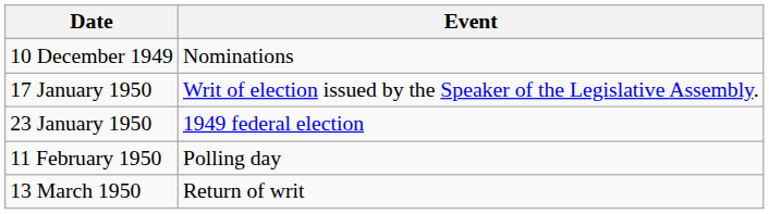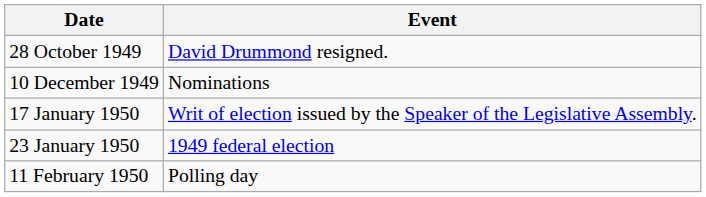 <table class="wikitable">
 <tr>
 <th>Date</th>
 <th>Event</th>
+</tr>
+<tr>
+<td>28 October 1949</td>
+<td><a href='#'>David Drummond</a> resigned.</td>
 </tr>
 <tr>
 <td>10 December 1949</td>
 <td>Nominations</td>
 </tr>
 <tr>
 <td>17 January 1950</td>
 <td><a href='#'>Writ of election</a> issued by the <a href='#'>Speaker of the Legislative Assembly</a>.</td>
 </tr>
 <tr>
 <td>23 January 1950</td>
 <td><a href='#'>1949 federal election</a></td>
 </tr>
 <tr>
 <td>11 February 1950</td>
 <td>Polling day</td>
 </tr>
-<tr>
-<td>13 March 1950</td>
-<td>Return of writ</td>
-</tr>
 </table>
